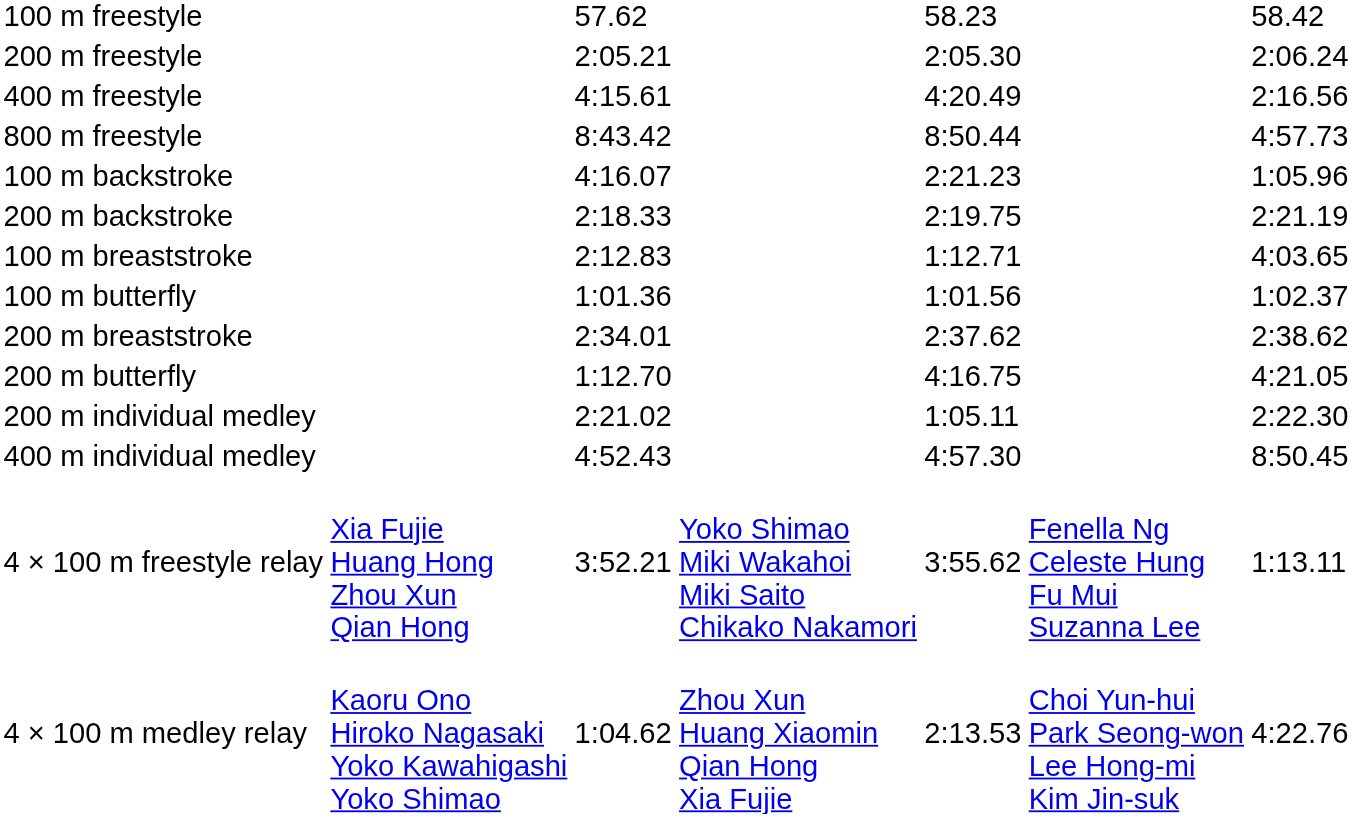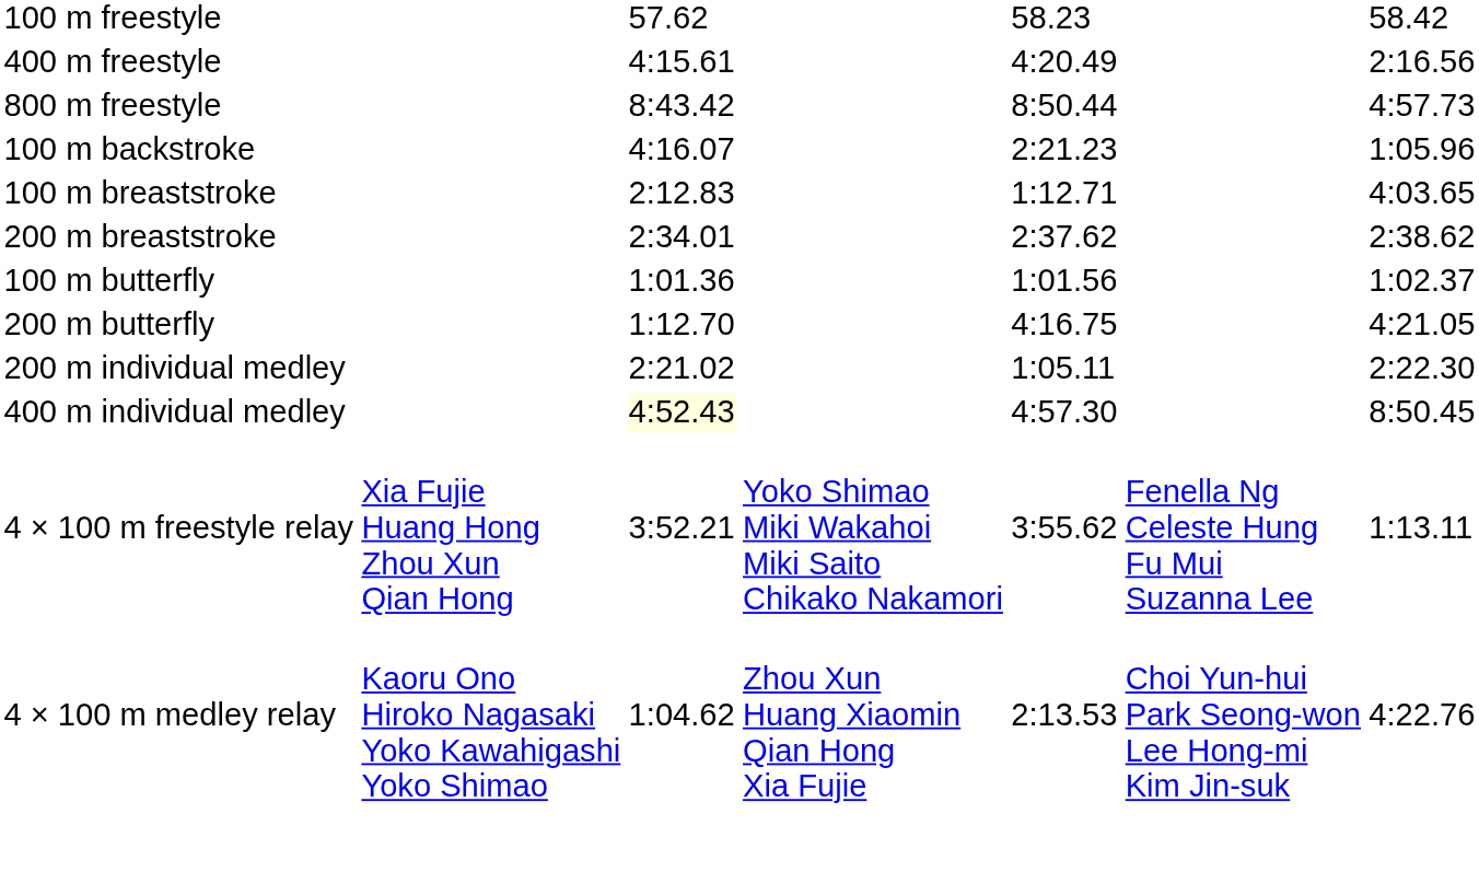 <table>
 <tr>
 <td>100 m freestyle<br></td>
 <td></td>
 <td>57.62<br></td>
 <td></td>
 <td>58.23</td>
 <td></td>
 <td>58.42</td>
-</tr>
-<tr>
-<td>200 m freestyle<br></td>
-<td></td>
-<td>2:05.21<br></td>
-<td></td>
-<td>2:05.30</td>
-<td></td>
-<td>2:06.24</td>
 </tr>
 <tr>
 <td>400 m freestyle<br></td>
 <td></td>
 <td>4:15.61<br></td>
 <td></td>
 <td>4:20.49</td>
 <td></td>
 <td>2:16.56</td>
 </tr>
 <tr>
 <td>800 m freestyle<br></td>
 <td></td>
 <td>8:43.42<br></td>
 <td></td>
 <td>8:50.44</td>
 <td></td>
 <td>4:57.73</td>
 </tr>
 <tr>
 <td>100 m backstroke<br></td>
 <td></td>
 <td>4:16.07<br></td>
 <td></td>
 <td>2:21.23</td>
 <td></td>
 <td>1:05.96</td>
 </tr>
 <tr>
-<td>200 m backstroke<br></td>
-<td></td>
-<td>2:18.33<br></td>
-<td></td>
-<td>2:19.75</td>
-<td></td>
-<td>2:21.19</td>
-</tr>
-<tr>
 <td>100 m breaststroke<br></td>
 <td></td>
 <td>2:12.83<br></td>
 <td></td>
 <td>1:12.71</td>
 <td></td>
 <td>4:03.65</td>
 </tr>
 <tr>
+<td>200 m breaststroke<br></td>
+<td></td>
+<td>2:34.01</td>
+<td></td>
+<td>2:37.62</td>
+<td></td>
+<td>2:38.62</td>
+</tr>
+<tr>
 <td>100 m butterfly<br></td>
 <td></td>
 <td>1:01.36<br></td>
 <td></td>
 <td>1:01.56</td>
 <td></td>
 <td>1:02.37</td>
-</tr>
-<tr>
-<td>200 m breaststroke<br></td>
-<td></td>
-<td>2:34.01</td>
-<td></td>
-<td>2:37.62</td>
-<td></td>
-<td>2:38.62</td>
 </tr>
 <tr>
 <td>200 m butterfly<br></td>
 <td></td>
 <td>1:12.70<br></td>
 <td></td>
 <td>4:16.75</td>
 <td></td>
 <td>4:21.05</td>
 </tr>
 <tr>
 <td>200 m individual medley<br></td>
 <td></td>
 <td>2:21.02<br></td>
 <td></td>
 <td>1:05.11</td>
 <td></td>
 <td>2:22.30</td>
 </tr>
 <tr>
 <td>400 m individual medley<br></td>
 <td></td>
-<td>4:52.43<br></td>
+<td style="background: lightyellow;">4:52.43<br></td>
 <td></td>
 <td>4:57.30</td>
 <td></td>
 <td>8:50.45</td>
 </tr>
 <tr>
 <td>4 × 100 m freestyle relay<br></td>
 <td><br><a href='#'>Xia Fujie</a><br><a href='#'>Huang Hong</a><br><a href='#'>Zhou Xun</a><br><a href='#'>Qian Hong</a></td>
 <td>3:52.21<br></td>
 <td><br><a href='#'>Yoko Shimao</a><br><a href='#'>Miki Wakahoi</a><br><a href='#'>Miki Saito</a><br><a href='#'>Chikako Nakamori</a></td>
 <td>3:55.62</td>
 <td><br><a href='#'>Fenella Ng</a><br><a href='#'>Celeste Hung</a><br><a href='#'>Fu Mui</a><br><a href='#'>Suzanna Lee</a></td>
 <td>1:13.11</td>
 </tr>
 <tr>
 <td>4 × 100 m medley relay<br></td>
 <td><br><a href='#'>Kaoru Ono</a><br><a href='#'>Hiroko Nagasaki</a><br><a href='#'>Yoko Kawahigashi</a><br><a href='#'>Yoko Shimao</a></td>
 <td>1:04.62<br></td>
 <td><br><a href='#'>Zhou Xun</a><br><a href='#'>Huang Xiaomin</a><br><a href='#'>Qian Hong</a><br><a href='#'>Xia Fujie</a></td>
 <td>2:13.53</td>
 <td><br><a href='#'>Choi Yun-hui</a><br><a href='#'>Park Seong-won</a><br><a href='#'>Lee Hong-mi</a><br><a href='#'>Kim Jin-suk</a></td>
 <td>4:22.76</td>
 </tr>
 </table>
